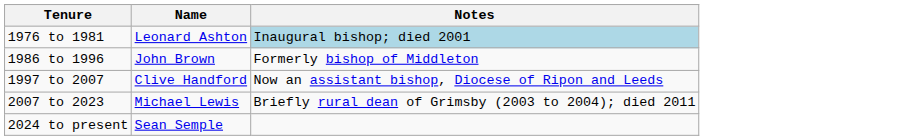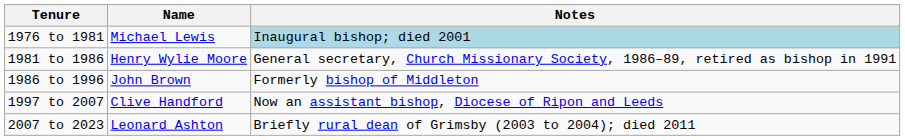 <table class="wikitable">
 <tr>
 <th>Tenure</th>
 <th>Name</th>
 <th>Notes</th>
 </tr>
 <tr>
 <td>1976 to 1981</td>
-<td><a href='#'>Leonard Ashton</a></td>
+<td><a href='#'>Michael Lewis</a></td>
 <td style="background: lightblue;">Inaugural bishop; died 2001</td>
+</tr>
+<tr>
+<td>1981 to 1986</td>
+<td><a href='#'>Henry Wylie Moore</a></td>
+<td>General secretary, <a href='#'>Church Missionary Society</a>, 1986–89, retired as bishop in 1991</td>
 </tr>
 <tr>
 <td>1986 to 1996</td>
 <td><a href='#'>John Brown</a></td>
 <td>Formerly <a href='#'>bishop of Middleton</a></td>
 </tr>
 <tr>
 <td>1997 to 2007</td>
 <td><a href='#'>Clive Handford</a></td>
 <td>Now an <a href='#'>assistant bishop</a>, <a href='#'>Diocese of Ripon and Leeds</a></td>
 </tr>
 <tr>
 <td>2007 to 2023</td>
-<td><a href='#'>Michael Lewis</a></td>
+<td><a href='#'>Leonard Ashton</a></td>
 <td>Briefly <a href='#'>rural dean</a> of Grimsby (2003 to 2004); died 2011</td>
 </tr>
-<tr>
-<td>2024 to present</td>
-<td><a href='#'>Sean Semple</a></td>
-<td></td>
-</tr>
 </table>
